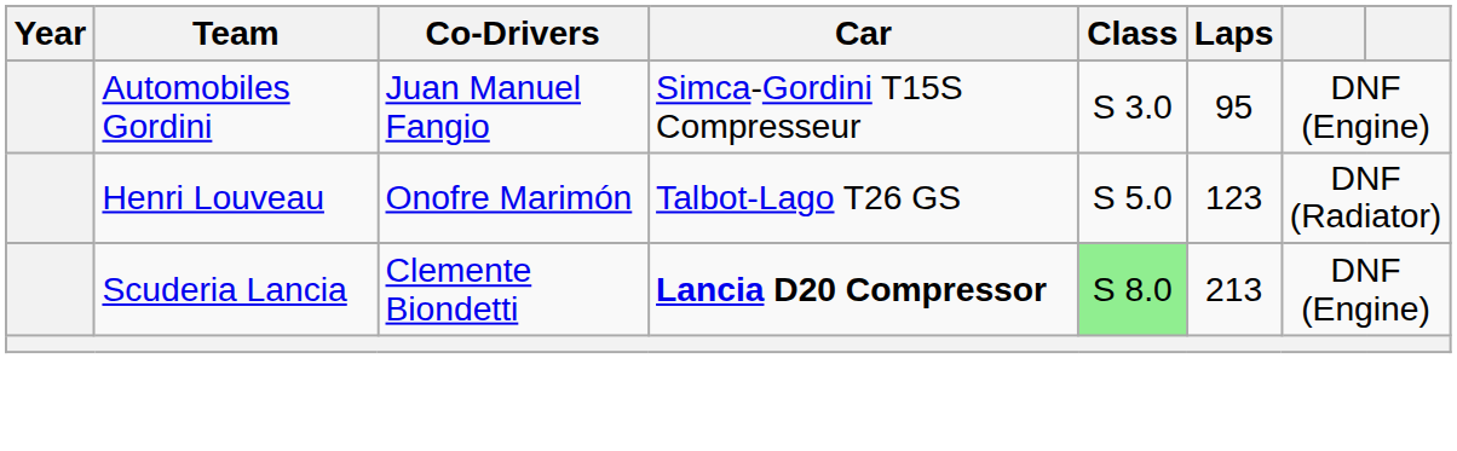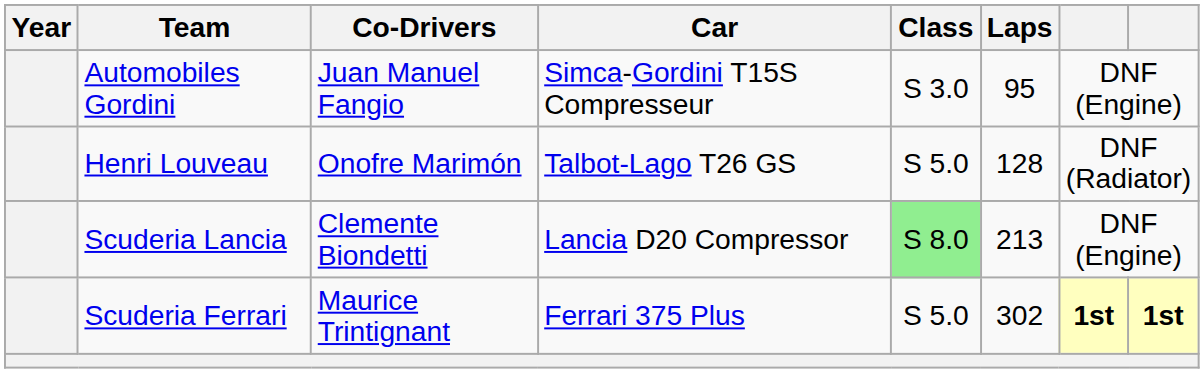 <table class="wikitable" style="text-align:center; font-size:90%">
 <tr>
 <th>Year</th>
 <th>Team</th>
 <th>Co-Drivers</th>
 <th>Car</th>
 <th>Class</th>
 <th>Laps</th>
 <th></th>
 <th></th>
 </tr>
 <tr>
 <th></th>
 <td align="left"> <a href='#'>Automobiles Gordini</a></td>
 <td align="left"> <a href='#'>Juan Manuel Fangio</a></td>
 <td align="left"><a href='#'>Simca</a>-<a href='#'>Gordini</a> T15S Compresseur</td>
 <td>S 3.0</td>
 <td>95</td>
 <td colspan=2>DNF<br>(Engine)</td>
 </tr>
 <tr>
 <th></th>
 <td align="left"> <a href='#'>Henri Louveau</a></td>
 <td align="left"> <a href='#'>Onofre Marimón</a></td>
 <td align="left"><a href='#'>Talbot-Lago</a> T26 GS</td>
 <td>S 5.0</td>
-<td>123</td>
+<td>128</td>
 <td colspan=2>DNF<br>(Radiator)</td>
 </tr>
 <tr>
 <th></th>
 <td align="left"> <a href='#'>Scuderia Lancia</a></td>
 <td align="left"> <a href='#'>Clemente Biondetti</a></td>
-<td align="left"><strong><a href='#'>Lancia</a> D20 Compressor</strong></td>
+<td align="left"><a href='#'>Lancia</a> D20 Compressor</td>
 <td style="background: lightgreen;">S 8.0</td>
 <td>213</td>
 <td colspan=2>DNF<br>(Engine)</td>
 </tr>
 <tr>
+<th></th>
+<td align="left"> <a href='#'>Scuderia Ferrari</a></td>
+<td align="left"> <a href='#'>Maurice Trintignant</a></td>
+<td align="left"><a href='#'>Ferrari 375 Plus</a></td>
+<td>S 5.0</td>
+<td>302</td>
+<td bgcolor="#FFFFBF"><strong>1st</strong></td>
+<td bgcolor="#FFFFBF"><strong>1st</strong></td>
+</tr>
+<tr>
 <th colspan="8"></th>
 </tr>
 </table>
